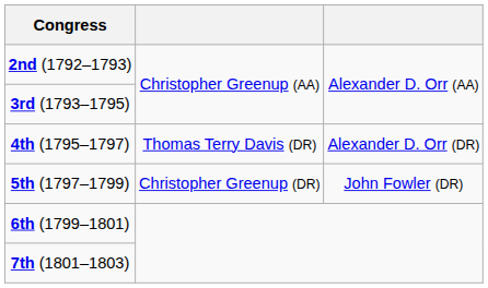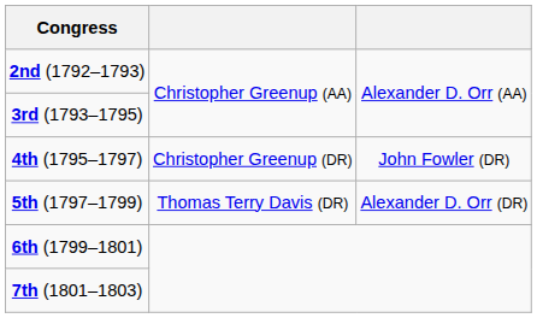 <table class=wikitable style="text-align:center">
 <tr style="height:2.5em">
 <th>Congress</th>
 <th></th>
 <th></th>
 </tr>
 <tr style="height:2.5em">
 <td><strong><a href='#'>2nd</a></strong> (1792–1793)</td>
 <td rowspan=2 ><a href='#'>Christopher Greenup</a> <small>(AA)</small></td>
 <td rowspan=2 ><a href='#'>Alexander D. Orr</a> <small>(AA)</small></td>
 </tr>
 <tr style="height:2.5em">
 <td><strong><a href='#'>3rd</a></strong> (1793–1795)</td>
 </tr>
 <tr style="height:2.5em">
 <td><strong><a href='#'>4th</a></strong> (1795–1797)</td>
-<td><a href='#'>Thomas Terry Davis</a> <small>(DR)</small></td>
-<td><a href='#'>Alexander D. Orr</a> <small>(DR)</small></td>
+<td><a href='#'>Christopher Greenup</a> <small>(DR)</small></td>
+<td><a href='#'>John Fowler</a> <small>(DR)</small></td>
 </tr>
 <tr style="height:2.5em">
 <td><strong><a href='#'>5th</a></strong> (1797–1799)</td>
-<td><a href='#'>Christopher Greenup</a> <small>(DR)</small></td>
-<td><a href='#'>John Fowler</a> <small>(DR)</small></td>
+<td><a href='#'>Thomas Terry Davis</a> <small>(DR)</small></td>
+<td><a href='#'>Alexander D. Orr</a> <small>(DR)</small></td>
 </tr>
 <tr style="height:2.5em">
 <td><strong><a href='#'>6th</a></strong> (1799–1801)</td>
 </tr>
 <tr style="height:2.5em">
 <td><strong><a href='#'>7th</a></strong> (1801–1803)</td>
 </tr>
 </table>
